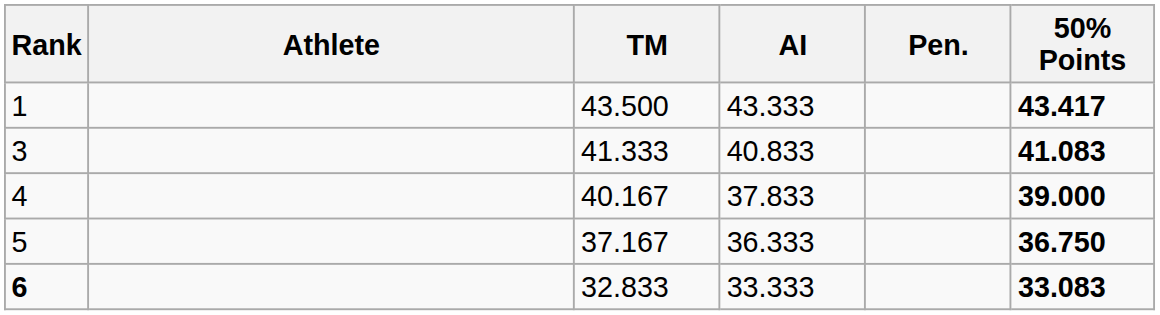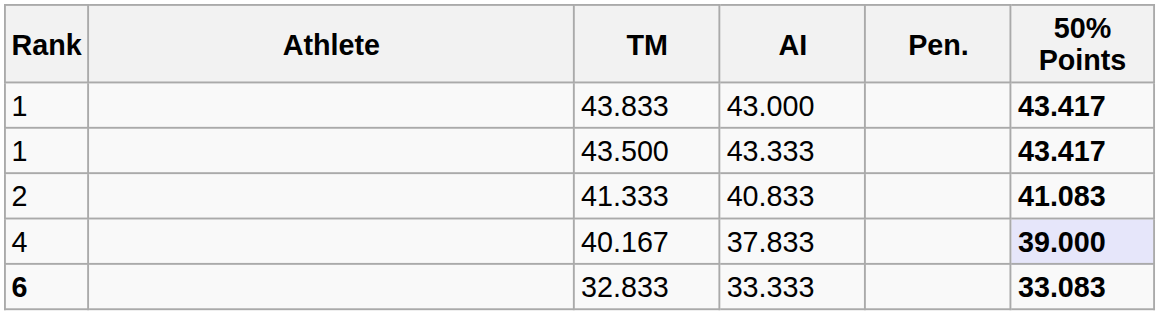 <table class="wikitable" style="font-size:95%" style="width:35em;" style="text-align:center">
 <tr>
 <th>Rank</th>
 <th width=250>Athlete</th>
 <th width=70>TM</th>
 <th width=70>AI</th>
 <th width=70>Pen.</th>
 <th>50% Points</th>
 </tr>
 <tr>
 <td>1</td>
 <td align=left></td>
+<td>43.833</td>
+<td>43.000</td>
+<td></td>
+<td><strong>43.417</strong></td>
+</tr>
+<tr>
+<td>1</td>
+<td align=left></td>
 <td>43.500</td>
 <td>43.333</td>
 <td></td>
 <td><strong>43.417</strong></td>
 </tr>
 <tr>
-<td>3</td>
+<td>2</td>
 <td align=left></td>
 <td>41.333</td>
 <td>40.833</td>
 <td></td>
 <td><strong>41.083</strong></td>
 </tr>
 <tr>
 <td>4</td>
 <td align=left></td>
 <td>40.167</td>
 <td>37.833</td>
 <td></td>
-<td><strong>39.000</strong></td>
-</tr>
-<tr>
-<td>5</td>
-<td align=left></td>
-<td>37.167</td>
-<td>36.333</td>
-<td></td>
-<td><strong>36.750</strong></td>
+<td style="background: lavender;"><strong>39.000</strong></td>
 </tr>
 <tr>
 <td><strong>6</strong></td>
 <td align=left></td>
 <td>32.833</td>
 <td>33.333</td>
 <td></td>
 <td><strong>33.083</strong></td>
 </tr>
 </table>
